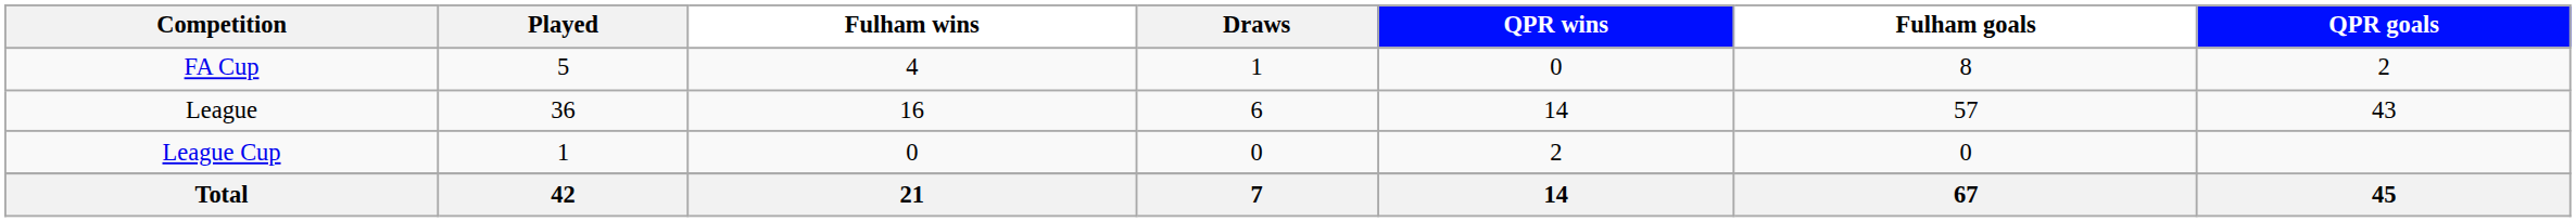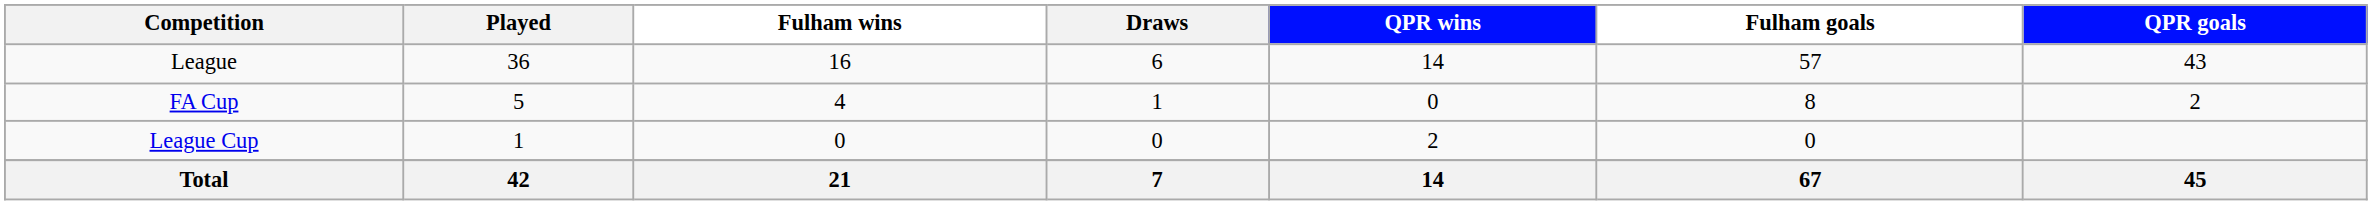 <table class="wikitable" style="text-align: center; width: 100%; font-size: 12px">
 <tr>
 <th>Competition</th>
 <th>Played</th>
 <th style="background:#ffffff; color:black">Fulham wins</th>
 <th>Draws</th>
 <th style="background:#000FFF; color:white">QPR wins</th>
 <th style="background:#ffffff; color:black">Fulham goals</th>
 <th style="background:#000FFF; color:white">QPR goals</th>
 </tr>
 <tr>
+<td>League</td>
+<td>36</td>
+<td>16</td>
+<td>6</td>
+<td>14</td>
+<td>57</td>
+<td>43</td>
+</tr>
+<tr>
 <td><a href='#'>FA Cup</a></td>
 <td>5</td>
 <td>4</td>
 <td>1</td>
 <td>0</td>
 <td>8</td>
 <td>2</td>
-</tr>
-<tr>
-<td>League</td>
-<td>36</td>
-<td>16</td>
-<td>6</td>
-<td>14</td>
-<td>57</td>
-<td>43</td>
 </tr>
 <tr>
 <td><a href='#'>League Cup</a></td>
 <td 1>1</td>
 <td>0</td>
 <td>0</td>
 <td>2</td>
 <td>0</td>
 </tr>
 <tr>
 </tr>
 <tr class="sortbottom">
 <th>Total</th>
 <th>42</th>
 <th>21</th>
 <th>7</th>
 <th>14</th>
 <th>67</th>
 <th>45</th>
 </tr>
 </table>
